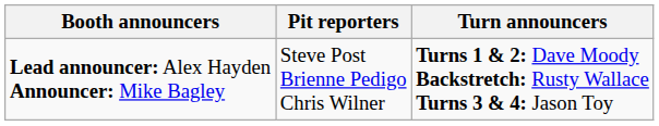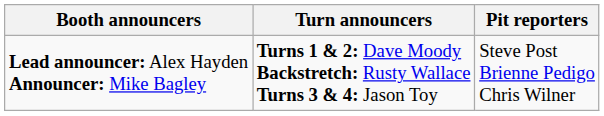 <table class="wikitable" style="font-size: 95%;">
 <tr>
 <th>Booth announcers</th>
+<th>Turn announcers</th>
 <th>Pit reporters</th>
-<th>Turn announcers</th>
 </tr>
 <tr>
 <td><strong>Lead announcer:</strong> Alex Hayden<br><strong>Announcer:</strong>  <a href='#'>Mike Bagley</a></td>
+<td><strong>Turns 1 & 2:</strong> <a href='#'>Dave Moody</a><br><strong>Backstretch:</strong> <a href='#'>Rusty Wallace</a><br><strong>Turns 3 & 4:</strong> Jason Toy</td>
 <td>Steve Post<br><a href='#'>Brienne Pedigo</a><br>Chris Wilner</td>
-<td><strong>Turns 1 & 2:</strong> <a href='#'>Dave Moody</a><br><strong>Backstretch:</strong> <a href='#'>Rusty Wallace</a><br><strong>Turns 3 & 4:</strong> Jason Toy</td>
 </tr>
 </table>
